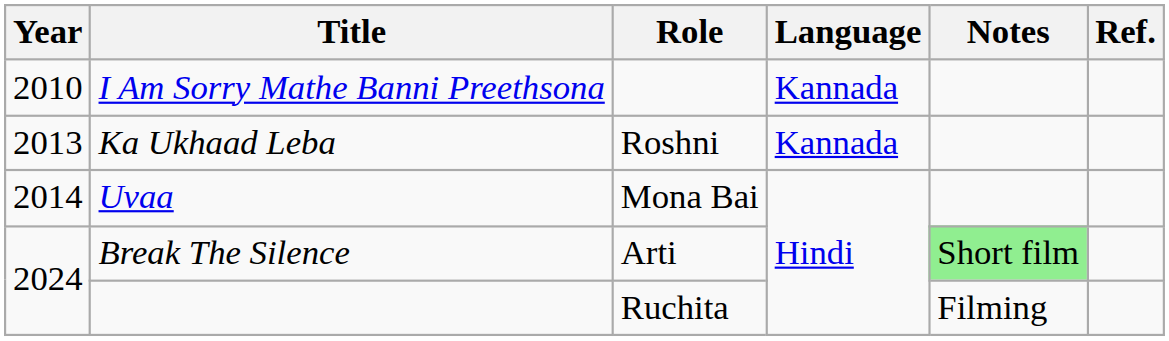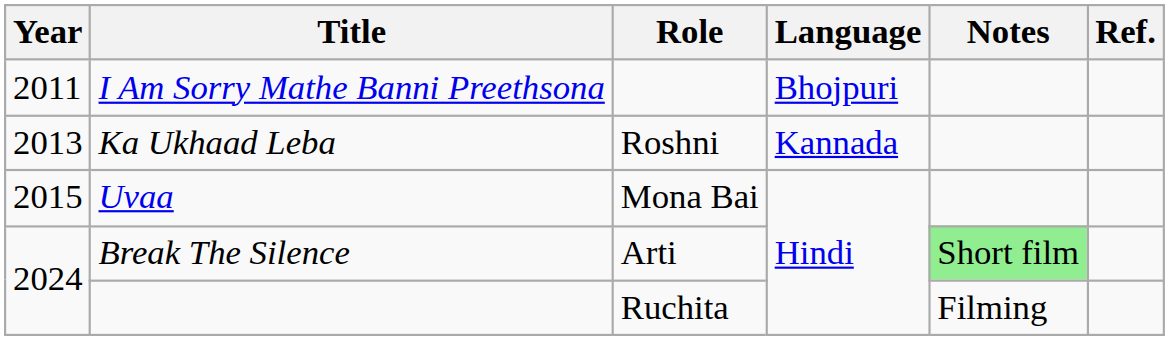 <table class="wikitable sortable">
 <tr>
 <th>Year</th>
 <th>Title</th>
 <th>Role</th>
 <th>Language</th>
 <th class="unsortable">Notes</th>
 <th class="unsortable">Ref.</th>
 </tr>
 <tr>
-<td>2010</td>
+<td>2011</td>
 <td><em><a href='#'>I Am Sorry Mathe Banni Preethsona</a></em></td>
 <td></td>
-<td><a href='#'>Kannada</a></td>
+<td><a href='#'>Bhojpuri</a></td>
 <td></td>
 <td></td>
 </tr>
 <tr>
 <td>2013</td>
 <td><em>Ka Ukhaad Leba</em></td>
 <td>Roshni</td>
 <td><a href='#'>Kannada</a></td>
 <td></td>
 <td></td>
 </tr>
 <tr>
-<td>2014</td>
+<td>2015</td>
 <td><em><a href='#'>Uvaa</a></em></td>
 <td>Mona Bai</td>
 <td rowspan="3"><a href='#'>Hindi</a></td>
 <td></td>
 <td></td>
 </tr>
 <tr>
 <td rowspan="2">2024</td>
 <td><em>Break The Silence</em></td>
 <td>Arti</td>
 <td style="background: lightgreen;">Short film</td>
 <td></td>
 </tr>
 <tr>
 <td></td>
 <td>Ruchita</td>
 <td>Filming</td>
 <td></td>
 </tr>
 </table>
